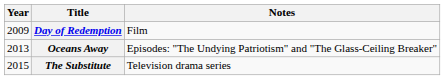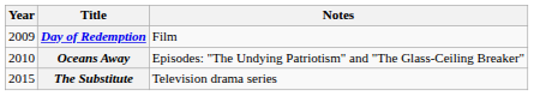 <table class="wikitable plainrowheaders sortable">
 <tr>
 <th scope="col">Year</th>
 <th scope="col">Title</th>
 <th scope="col" class="unsortable">Notes</th>
 </tr>
 <tr>
 <td>2009</td>
 <th scope="row"><em><a href='#'>Day of Redemption</a></em></th>
 <td>Film</td>
 </tr>
 <tr>
-<td>2013</td>
+<td>2010</td>
 <th scope="row"><em>Oceans Away</em></th>
 <td>Episodes: "The Undying Patriotism" and "The Glass-Ceiling Breaker"</td>
 </tr>
 <tr>
 <td>2015</td>
 <th scope="row"><em>The Substitute</em></th>
 <td>Television drama series</td>
 </tr>
 </table>
